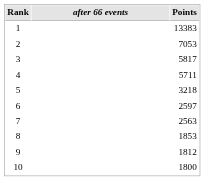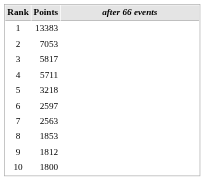 <table cellspacing="1" cellpadding="3" style="border:1px solid #AAAAAA;font-size:86%">
 <tr style="background-color: #E4E4E4;">
 <th style="border-bottom:1px solid #AAAAAA" width=10>Rank</th>
+<th style="border-bottom:1px solid #AAAAAA" width=20 align=right>Points</th>
 <th style="border-bottom:1px solid #AAAAAA" width=200><em>after 66 events</em></th>
-<th style="border-bottom:1px solid #AAAAAA" width=20 align=right>Points</th>
 </tr>
 <tr>
 <td align=center>1</td>
+<td align=right>13383</td>
 <td></td>
-<td align=right>13383</td>
 </tr>
 <tr>
 <td align=center>2</td>
+<td align=right>7053</td>
 <td></td>
-<td align=right>7053</td>
 </tr>
 <tr>
 <td align=center>3</td>
+<td align=right>5817</td>
 <td></td>
-<td align=right>5817</td>
 </tr>
 <tr>
 <td align=center>4</td>
+<td align=right>5711</td>
 <td></td>
-<td align=right>5711</td>
 </tr>
 <tr>
 <td align=center>5</td>
+<td align=right>3218</td>
 <td></td>
-<td align=right>3218</td>
 </tr>
 <tr>
 <td align=center>6</td>
+<td align=right>2597</td>
 <td></td>
-<td align=right>2597</td>
 </tr>
 <tr>
 <td align=center>7</td>
+<td align=right>2563</td>
 <td></td>
-<td align=right>2563</td>
 </tr>
 <tr>
 <td align=center>8</td>
+<td align=right>1853</td>
 <td></td>
-<td align=right>1853</td>
 </tr>
 <tr>
 <td align=center>9</td>
+<td align=right>1812</td>
 <td></td>
-<td align=right>1812</td>
 </tr>
 <tr>
 <td align=center>10</td>
+<td align=right>1800</td>
 <td></td>
-<td align=right>1800</td>
 </tr>
 </table>
